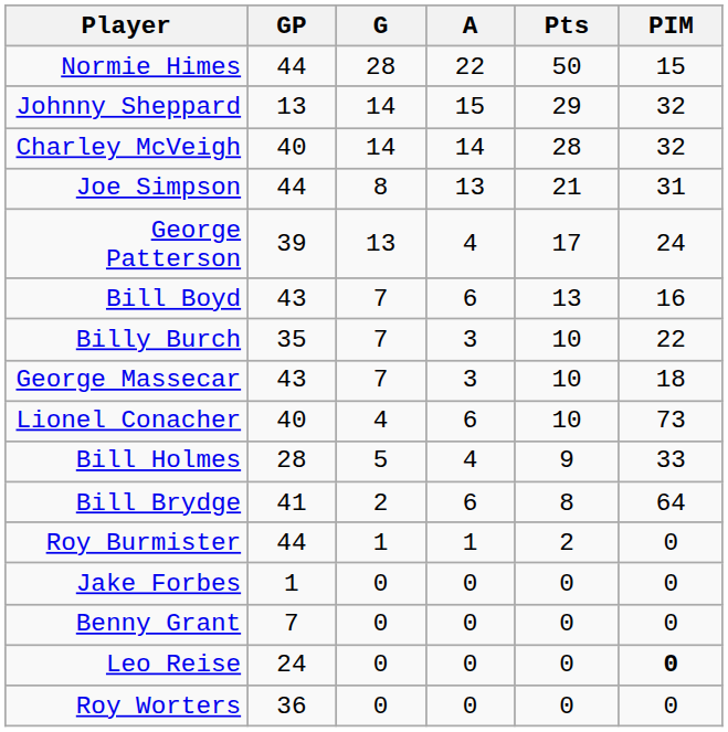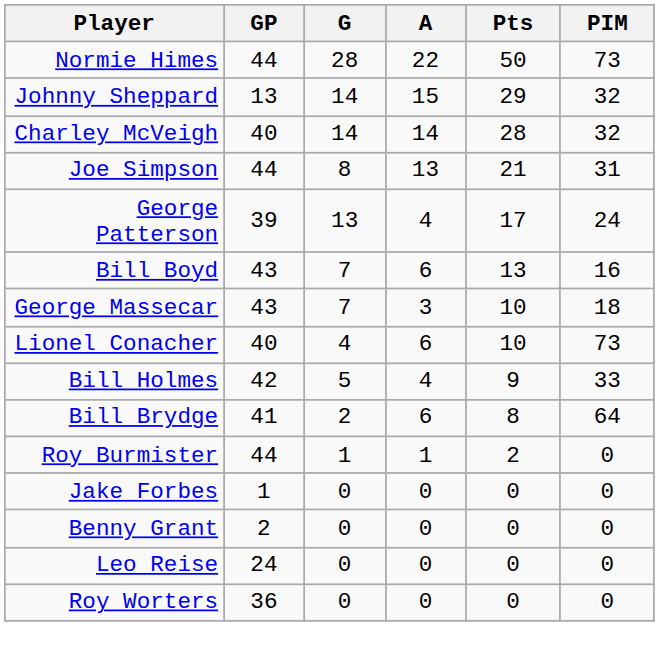 <table class="wikitable sortable" width="60%">
 <tr ALIGN="center">
 <th bgcolor="#DDDDFF" width="10%">Player</th>
 <th bgcolor="#DDDDFF" width="5%">GP</th>
 <th bgcolor="#DDDDFF" width="5%">G</th>
 <th bgcolor="#DDDDFF" width="5%">A</th>
 <th bgcolor="#DDDDFF" width="5%">Pts</th>
 <th bgcolor="#DDDDFF" width="5%">PIM</th>
 </tr>
 <tr align="center">
 <td align="right"><a href='#'>Normie Himes</a></td>
 <td>44</td>
 <td>28</td>
 <td>22</td>
 <td>50</td>
-<td>15</td>
+<td>73</td>
 </tr>
 <tr align="center">
 <td align="right"><a href='#'>Johnny Sheppard</a></td>
 <td>13</td>
 <td>14</td>
 <td>15</td>
 <td>29</td>
 <td>32</td>
 </tr>
 <tr align="center">
 <td align="right"><a href='#'>Charley McVeigh</a></td>
 <td>40</td>
 <td>14</td>
 <td>14</td>
 <td>28</td>
 <td>32</td>
 </tr>
 <tr align="center">
 <td align="right"><a href='#'>Joe Simpson</a></td>
 <td>44</td>
 <td>8</td>
 <td>13</td>
 <td>21</td>
 <td>31</td>
 </tr>
 <tr align="center">
 <td align="right"><a href='#'>George Patterson</a></td>
 <td>39</td>
 <td>13</td>
 <td>4</td>
 <td>17</td>
 <td>24</td>
 </tr>
 <tr align="center">
 <td align="right"><a href='#'>Bill Boyd</a></td>
 <td>43</td>
 <td>7</td>
 <td>6</td>
 <td>13</td>
 <td>16</td>
 </tr>
 <tr align="center">
-<td align="right"><a href='#'>Billy Burch</a></td>
-<td>35</td>
-<td>7</td>
-<td>3</td>
-<td>10</td>
-<td>22</td>
-</tr>
-<tr align="center">
 <td align="right"><a href='#'>George Massecar</a></td>
 <td>43</td>
 <td>7</td>
 <td>3</td>
 <td>10</td>
 <td>18</td>
 </tr>
 <tr align="center">
 <td align="right"><a href='#'>Lionel Conacher</a></td>
 <td>40</td>
 <td>4</td>
 <td>6</td>
 <td>10</td>
 <td>73</td>
 </tr>
 <tr align="center">
 <td align="right"><a href='#'>Bill Holmes</a></td>
-<td>28</td>
+<td>42</td>
 <td>5</td>
 <td>4</td>
 <td>9</td>
 <td>33</td>
 </tr>
 <tr align="center">
 <td align="right"><a href='#'>Bill Brydge</a></td>
 <td>41</td>
 <td>2</td>
 <td>6</td>
 <td>8</td>
 <td>64</td>
 </tr>
 <tr align="center">
 <td align="right"><a href='#'>Roy Burmister</a></td>
 <td>44</td>
 <td>1</td>
 <td>1</td>
 <td>2</td>
 <td>0</td>
 </tr>
 <tr align="center">
 <td align="right"><a href='#'>Jake Forbes</a></td>
 <td>1</td>
 <td>0</td>
 <td>0</td>
 <td>0</td>
 <td>0</td>
 </tr>
 <tr align="center">
 <td align="right"><a href='#'>Benny Grant</a></td>
-<td>7</td>
+<td>2</td>
 <td>0</td>
 <td>0</td>
 <td>0</td>
 <td>0</td>
 </tr>
 <tr align="center">
 <td align="right"><a href='#'>Leo Reise</a></td>
 <td>24</td>
 <td>0</td>
 <td>0</td>
 <td>0</td>
-<td><strong>0</strong></td>
+<td>0</td>
 </tr>
 <tr align="center">
 <td align="right"><a href='#'>Roy Worters</a></td>
 <td>36</td>
 <td>0</td>
 <td>0</td>
 <td>0</td>
 <td>0</td>
 </tr>
 </table>
